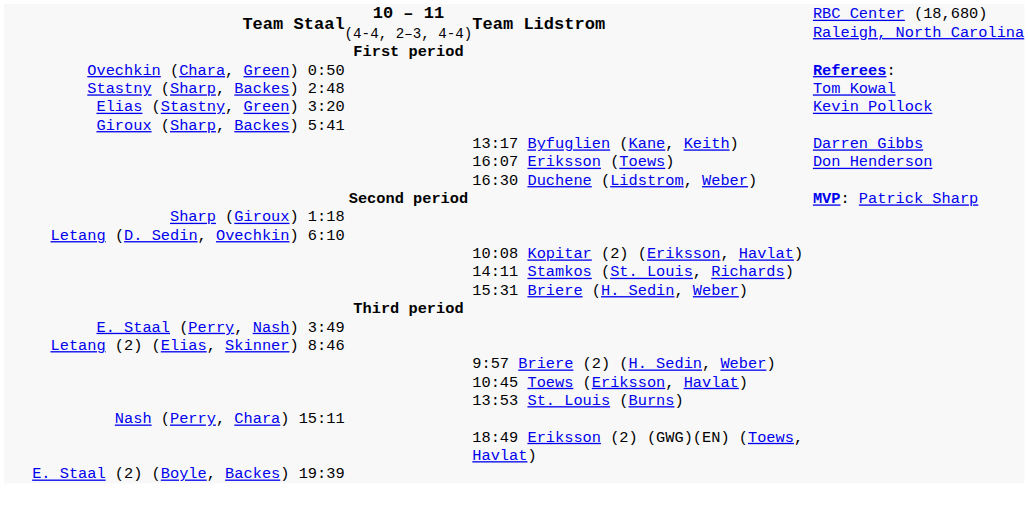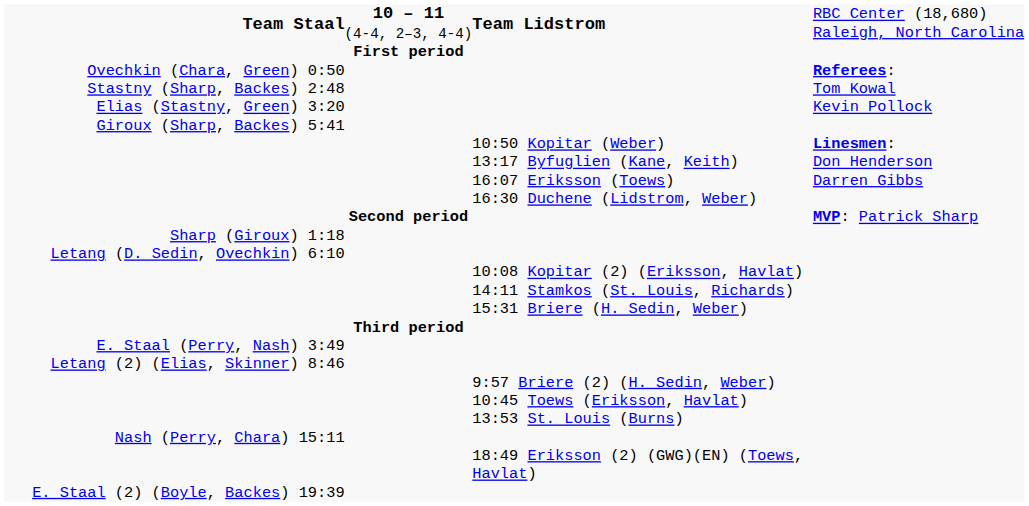 <table cellpadding=0 cellspacing=0 border=0 style="background-color:#F8F8F8">
 <tr>
 <td></td>
 <td align=right width="260"><strong>Team Staal</strong></td>
 <td align=center><strong>10 – 11</strong><br><small>(4-4, 2–3, 4-4)</small></td>
 <td width="260"><strong> Team Lidstrom</strong></td>
 <td style=font-size:90%><a href='#'>RBC Center</a> (18,680)<br><a href='#'>Raleigh, North Carolina</a></td>
 </tr>
 <tr style=font-size:90%>
 <td></td>
 <td></td>
 <td align=center><strong>First period</strong></td>
 </tr>
 <tr style=font-size:90%>
 <td></td>
 <td align=right><a href='#'>Ovechkin</a> (<a href='#'>Chara</a>, <a href='#'>Green</a>) 0:50</td>
 <td></td>
 <td></td>
 <td><strong><a href='#'>Referees</a></strong>:</td>
 </tr>
 <tr style=font-size:90%>
 <td></td>
 <td align=right><a href='#'>Stastny</a> (<a href='#'>Sharp</a>, <a href='#'>Backes</a>) 2:48</td>
 <td></td>
 <td></td>
 <td><a href='#'>Tom Kowal</a></td>
 </tr>
 <tr style=font-size:90%>
 <td></td>
 <td align=right><a href='#'>Elias</a> (<a href='#'>Stastny</a>, <a href='#'>Green</a>) 3:20</td>
 <td></td>
 <td></td>
 <td><a href='#'>Kevin Pollock</a></td>
 </tr>
 <tr style=font-size:90%>
 <td></td>
 <td align=right><a href='#'>Giroux</a> (<a href='#'>Sharp</a>, <a href='#'>Backes</a>) 5:41</td>
 <td></td>
 <td></td>
 </tr>
 <tr style=font-size:90%>
 <td></td>
 <td align=right></td>
 <td></td>
+<td>10:50 <a href='#'>Kopitar</a> (<a href='#'>Weber</a>)</td>
+<td><strong><a href='#'>Linesmen</a></strong>:</td>
+</tr>
+<tr style=font-size:90%>
+<td></td>
+<td align=right></td>
+<td></td>
 <td>13:17 <a href='#'>Byfuglien</a> (<a href='#'>Kane</a>, <a href='#'>Keith</a>)</td>
-<td><a href='#'>Darren Gibbs</a></td>
+<td><a href='#'>Don Henderson</a></td>
 </tr>
 <tr style=font-size:90%>
 <td></td>
 <td align=right></td>
 <td></td>
 <td>16:07 <a href='#'>Eriksson</a> (<a href='#'>Toews</a>)</td>
-<td><a href='#'>Don Henderson</a></td>
+<td><a href='#'>Darren Gibbs</a></td>
 </tr>
 <tr style=font-size:90%>
 <td></td>
 <td align=right></td>
 <td></td>
 <td>16:30 <a href='#'>Duchene</a> (<a href='#'>Lidstrom</a>, <a href='#'>Weber</a>)</td>
 </tr>
 <tr style=font-size:90%>
 <td></td>
 <td></td>
 <td align=center><strong>Second period</strong></td>
 <td></td>
 <td><strong><a href='#'>MVP</a></strong>: <a href='#'>Patrick Sharp</a></td>
 </tr>
 <tr style=font-size:90%>
 <td></td>
 <td align=right><a href='#'>Sharp</a> (<a href='#'>Giroux</a>) 1:18</td>
 <td></td>
 <td></td>
 <td></td>
 </tr>
 <tr style=font-size:90%>
 <td></td>
 <td align=right><a href='#'>Letang</a> (<a href='#'>D. Sedin</a>, <a href='#'>Ovechkin</a>) 6:10</td>
 </tr>
 <tr style=font-size:90%>
 <td></td>
 <td align=right></td>
 <td></td>
 <td>10:08 <a href='#'>Kopitar</a> (2) (<a href='#'>Eriksson</a>, <a href='#'>Havlat</a>)</td>
 </tr>
 <tr style=font-size:90%>
 <td></td>
 <td align=right></td>
 <td></td>
 <td>14:11 <a href='#'>Stamkos</a> (<a href='#'>St. Louis</a>, <a href='#'>Richards</a>)</td>
 </tr>
 <tr style=font-size:90%>
 <td></td>
 <td align=right></td>
 <td></td>
 <td>15:31 <a href='#'>Briere</a> (<a href='#'>H. Sedin</a>, <a href='#'>Weber</a>)</td>
 </tr>
 <tr style=font-size:90%>
 <td></td>
 <td></td>
 <td align=center><strong>Third period</strong></td>
 </tr>
 <tr style=font-size:90%>
 <td></td>
 <td align=right><a href='#'>E. Staal</a> (<a href='#'>Perry</a>, <a href='#'>Nash</a>) 3:49</td>
 <td></td>
 <td></td>
 </tr>
 <tr style=font-size:90%>
 <td></td>
 <td align=right><a href='#'>Letang</a> (2) (<a href='#'>Elias</a>, <a href='#'>Skinner</a>) 8:46</td>
 <td></td>
 <td></td>
 </tr>
 <tr style=font-size:90%>
 <td></td>
 <td align=right></td>
 <td></td>
 <td>9:57 <a href='#'>Briere</a> (2) (<a href='#'>H. Sedin</a>, <a href='#'>Weber</a>)</td>
 </tr>
 <tr style=font-size:90%>
 <td></td>
 <td align=right></td>
 <td></td>
 <td>10:45 <a href='#'>Toews</a> (<a href='#'>Eriksson</a>, <a href='#'>Havlat</a>)</td>
 </tr>
 <tr style=font-size:90%>
 <td></td>
 <td align=right></td>
 <td></td>
 <td>13:53 <a href='#'>St. Louis</a> (<a href='#'>Burns</a>)</td>
 </tr>
 <tr style=font-size:90%>
 <td></td>
 <td align=right><a href='#'>Nash</a> (<a href='#'>Perry</a>, <a href='#'>Chara</a>) 15:11</td>
 <td></td>
 <td></td>
 </tr>
 <tr style=font-size:90%>
 <td></td>
 <td align=right></td>
 <td></td>
 <td>18:49 <a href='#'>Eriksson</a> (2) (GWG)(EN) (<a href='#'>Toews</a>, <a href='#'>Havlat</a>)</td>
 </tr>
 <tr style=font-size:90%>
 <td></td>
 <td align=right><a href='#'>E. Staal</a> (2) (<a href='#'>Boyle</a>, <a href='#'>Backes</a>) 19:39</td>
 </tr>
 </table>
